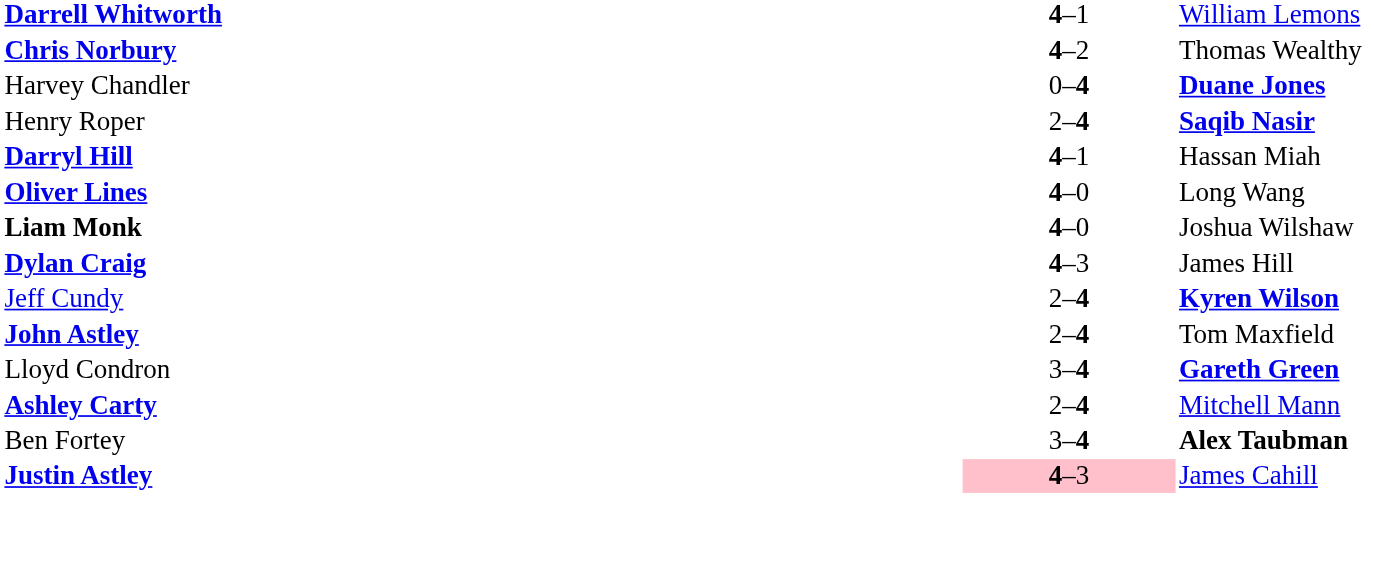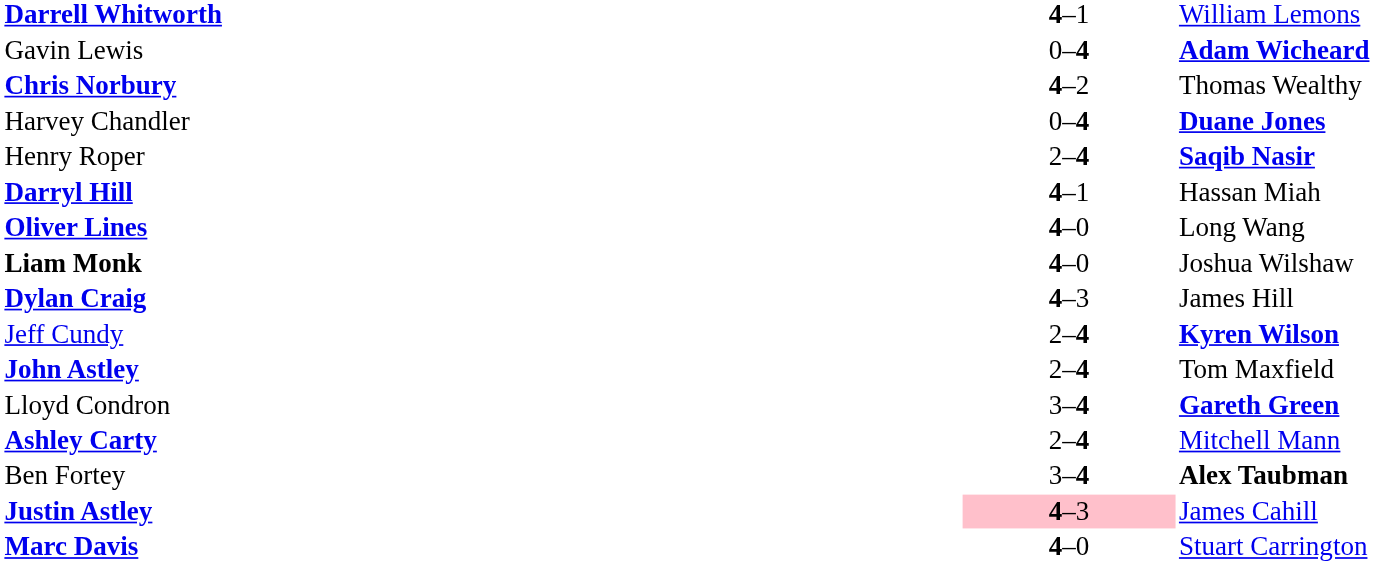 <table width="100%" cellspacing="1">
 <tr>
 <th width=45%></th>
 <th width=10%></th>
 <th width=45%></th>
 </tr>
 <tr>
 <td> <strong><a href='#'>Darrell Whitworth</a></strong></td>
 <td align="center"><strong>4</strong>–1</td>
 <td> <a href='#'>William Lemons</a></td>
+</tr>
+<tr>
+<td> Gavin Lewis</td>
+<td align="center">0–<strong>4</strong></td>
+<td> <strong><a href='#'>Adam Wicheard</a></strong></td>
 </tr>
 <tr>
 <td> <strong><a href='#'>Chris Norbury</a></strong></td>
 <td align="center"><strong>4</strong>–2</td>
 <td> Thomas Wealthy</td>
 </tr>
 <tr>
 <td> Harvey Chandler</td>
 <td align="center">0–<strong>4</strong></td>
 <td> <strong><a href='#'>Duane Jones</a></strong></td>
 </tr>
 <tr>
 <td> Henry Roper</td>
 <td align="center">2–<strong>4</strong></td>
 <td> <strong><a href='#'>Saqib Nasir</a></strong></td>
 </tr>
 <tr>
 <td> <strong><a href='#'>Darryl Hill</a></strong></td>
 <td align="center"><strong>4</strong>–1</td>
 <td> Hassan Miah</td>
 </tr>
 <tr>
 <td> <strong><a href='#'>Oliver Lines</a></strong></td>
 <td align="center"><strong>4</strong>–0</td>
 <td> Long Wang</td>
 </tr>
 <tr>
 <td> <strong>Liam Monk</strong></td>
 <td align="center"><strong>4</strong>–0</td>
 <td> Joshua Wilshaw</td>
 </tr>
 <tr>
 <td> <strong><a href='#'>Dylan Craig</a></strong></td>
 <td align="center"><strong>4</strong>–3</td>
 <td> James Hill</td>
 </tr>
 <tr>
 <td> <a href='#'>Jeff Cundy</a></td>
 <td align="center">2–<strong>4</strong></td>
 <td> <strong><a href='#'>Kyren Wilson</a></strong></td>
 </tr>
 <tr>
 <td> <strong><a href='#'>John Astley</a></strong></td>
 <td align="center">2–<strong>4</strong></td>
 <td> Tom Maxfield</td>
 </tr>
 <tr>
 <td> Lloyd Condron</td>
 <td align="center">3–<strong>4</strong></td>
 <td> <strong><a href='#'>Gareth Green</a></strong></td>
 </tr>
 <tr>
 <td> <strong><a href='#'>Ashley Carty</a></strong></td>
 <td align="center">2–<strong>4</strong></td>
 <td> <a href='#'>Mitchell Mann</a></td>
 </tr>
 <tr>
 <td> Ben Fortey</td>
 <td align="center">3–<strong>4</strong></td>
 <td> <strong>Alex Taubman</strong></td>
 </tr>
 <tr>
 <td> <strong><a href='#'>Justin Astley</a></strong></td>
 <td align="center" style="background: pink;"><strong>4</strong>–3</td>
 <td> <a href='#'>James Cahill</a></td>
 </tr>
+<tr>
+<td> <strong><a href='#'>Marc Davis</a></strong></td>
+<td align="center"><strong>4</strong>–0</td>
+<td> <a href='#'>Stuart Carrington</a></td>
+</tr>
 </table>
